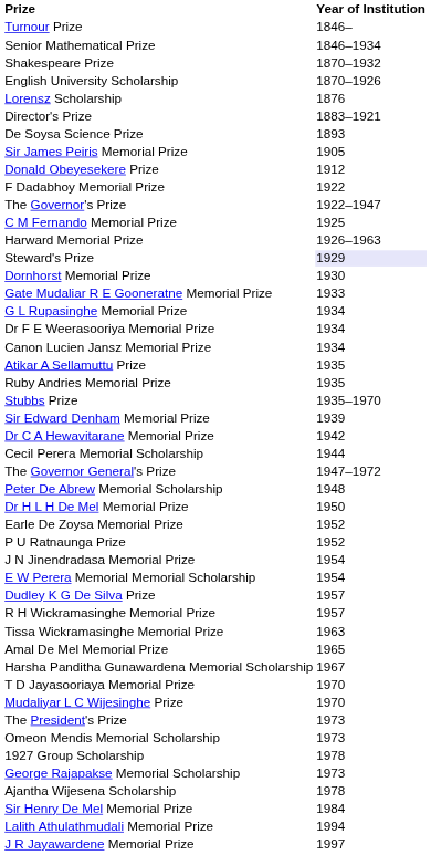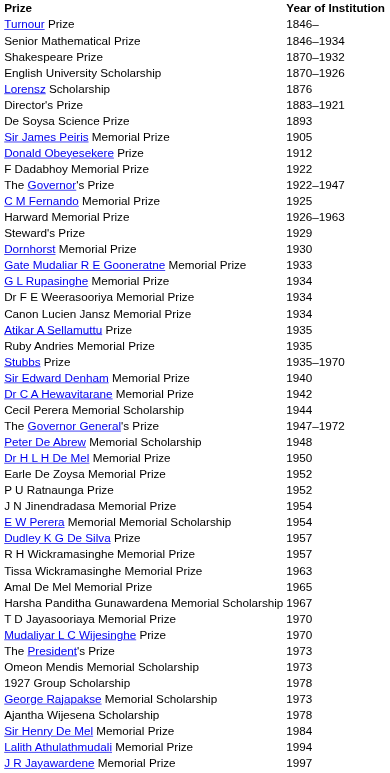 <table>
 <tr>
 <td><strong>Prize</strong></td>
 <td><strong>Year of Institution</strong></td>
 </tr>
 <tr>
 <td><a href='#'>Turnour</a> Prize</td>
 <td>1846–</td>
 </tr>
 <tr>
 <td>Senior Mathematical Prize</td>
 <td>1846–1934</td>
 </tr>
 <tr>
 <td>Shakespeare Prize</td>
 <td>1870–1932</td>
 </tr>
 <tr>
 <td>English University Scholarship</td>
 <td>1870–1926</td>
 </tr>
 <tr>
 <td><a href='#'>Lorensz</a> Scholarship</td>
 <td>1876</td>
 </tr>
 <tr>
 <td>Director's Prize</td>
 <td>1883–1921</td>
 </tr>
 <tr>
 <td>De Soysa Science Prize</td>
 <td>1893</td>
 </tr>
 <tr>
 <td><a href='#'>Sir James Peiris</a> Memorial Prize</td>
 <td>1905</td>
 </tr>
 <tr>
 <td><a href='#'>Donald Obeyesekere</a> Prize</td>
 <td>1912</td>
 </tr>
 <tr>
 <td>F Dadabhoy Memorial Prize</td>
 <td>1922</td>
 </tr>
 <tr>
 <td>The <a href='#'>Governor</a>'s Prize</td>
 <td>1922–1947</td>
 </tr>
 <tr>
 <td><a href='#'>C M Fernando</a> Memorial Prize</td>
 <td>1925</td>
 </tr>
 <tr>
 <td>Harward Memorial Prize</td>
 <td>1926–1963</td>
 </tr>
 <tr>
 <td>Steward's Prize</td>
-<td style="background: lavender;">1929</td>
+<td>1929</td>
 </tr>
 <tr>
 <td><a href='#'>Dornhorst</a> Memorial Prize</td>
 <td>1930</td>
 </tr>
 <tr>
 <td><a href='#'>Gate Mudaliar R E Gooneratne</a> Memorial Prize</td>
 <td>1933</td>
 </tr>
 <tr>
 <td><a href='#'>G L Rupasinghe</a> Memorial Prize</td>
 <td>1934</td>
 </tr>
 <tr>
 <td>Dr F E Weerasooriya Memorial Prize</td>
 <td>1934</td>
 </tr>
 <tr>
 <td>Canon Lucien Jansz Memorial Prize</td>
 <td>1934</td>
 </tr>
 <tr>
 <td><a href='#'>Atikar A Sellamuttu</a> Prize</td>
 <td>1935</td>
 </tr>
 <tr>
 <td>Ruby Andries Memorial Prize</td>
 <td>1935</td>
 </tr>
 <tr>
 <td><a href='#'>Stubbs</a> Prize</td>
 <td>1935–1970</td>
 </tr>
 <tr>
 <td><a href='#'>Sir Edward Denham</a> Memorial Prize</td>
-<td>1939</td>
+<td>1940</td>
 </tr>
 <tr>
 <td><a href='#'>Dr C A Hewavitarane</a> Memorial Prize</td>
 <td>1942</td>
 </tr>
 <tr>
 <td>Cecil Perera Memorial Scholarship</td>
 <td>1944</td>
 </tr>
 <tr>
 <td>The <a href='#'>Governor General</a>'s Prize</td>
 <td>1947–1972</td>
 </tr>
 <tr>
 <td><a href='#'>Peter De Abrew</a> Memorial Scholarship</td>
 <td>1948</td>
 </tr>
 <tr>
 <td><a href='#'>Dr H L H De Mel</a> Memorial Prize</td>
 <td>1950</td>
 </tr>
 <tr>
 <td>Earle De Zoysa Memorial Prize</td>
 <td>1952</td>
 </tr>
 <tr>
 <td>P U Ratnaunga Prize</td>
 <td>1952</td>
 </tr>
 <tr>
 <td>J N Jinendradasa Memorial Prize</td>
 <td>1954</td>
 </tr>
 <tr>
 <td><a href='#'>E W Perera</a> Memorial Memorial Scholarship</td>
 <td>1954</td>
 </tr>
 <tr>
 <td><a href='#'>Dudley K G De Silva</a> Prize</td>
 <td>1957</td>
 </tr>
 <tr>
 <td>R H Wickramasinghe Memorial Prize</td>
 <td>1957</td>
 </tr>
 <tr>
 <td>Tissa Wickramasinghe Memorial Prize</td>
 <td>1963</td>
 </tr>
 <tr>
 <td>Amal De Mel Memorial Prize</td>
 <td>1965</td>
 </tr>
 <tr>
 <td>Harsha Panditha Gunawardena Memorial Scholarship</td>
 <td>1967</td>
 </tr>
 <tr>
 <td>T D Jayasooriaya Memorial Prize</td>
 <td>1970</td>
 </tr>
 <tr>
 <td><a href='#'>Mudaliyar L C Wijesinghe</a> Prize</td>
 <td>1970</td>
 </tr>
 <tr>
 <td>The <a href='#'>President</a>'s Prize</td>
 <td>1973</td>
 </tr>
 <tr>
 <td>Omeon Mendis Memorial Scholarship</td>
 <td>1973</td>
 </tr>
 <tr>
 <td>1927 Group Scholarship</td>
 <td>1978</td>
 </tr>
 <tr>
 <td><a href='#'>George Rajapakse</a> Memorial Scholarship</td>
 <td>1973</td>
 </tr>
 <tr>
 <td>Ajantha Wijesena Scholarship</td>
 <td>1978</td>
 </tr>
 <tr>
 <td><a href='#'>Sir Henry De Mel</a> Memorial Prize</td>
 <td>1984</td>
 </tr>
 <tr>
 <td><a href='#'>Lalith Athulathmudali</a> Memorial Prize</td>
 <td>1994</td>
 </tr>
 <tr>
 <td><a href='#'>J R Jayawardene</a> Memorial Prize</td>
 <td>1997</td>
 </tr>
 <tr>
 </tr>
 </table>
